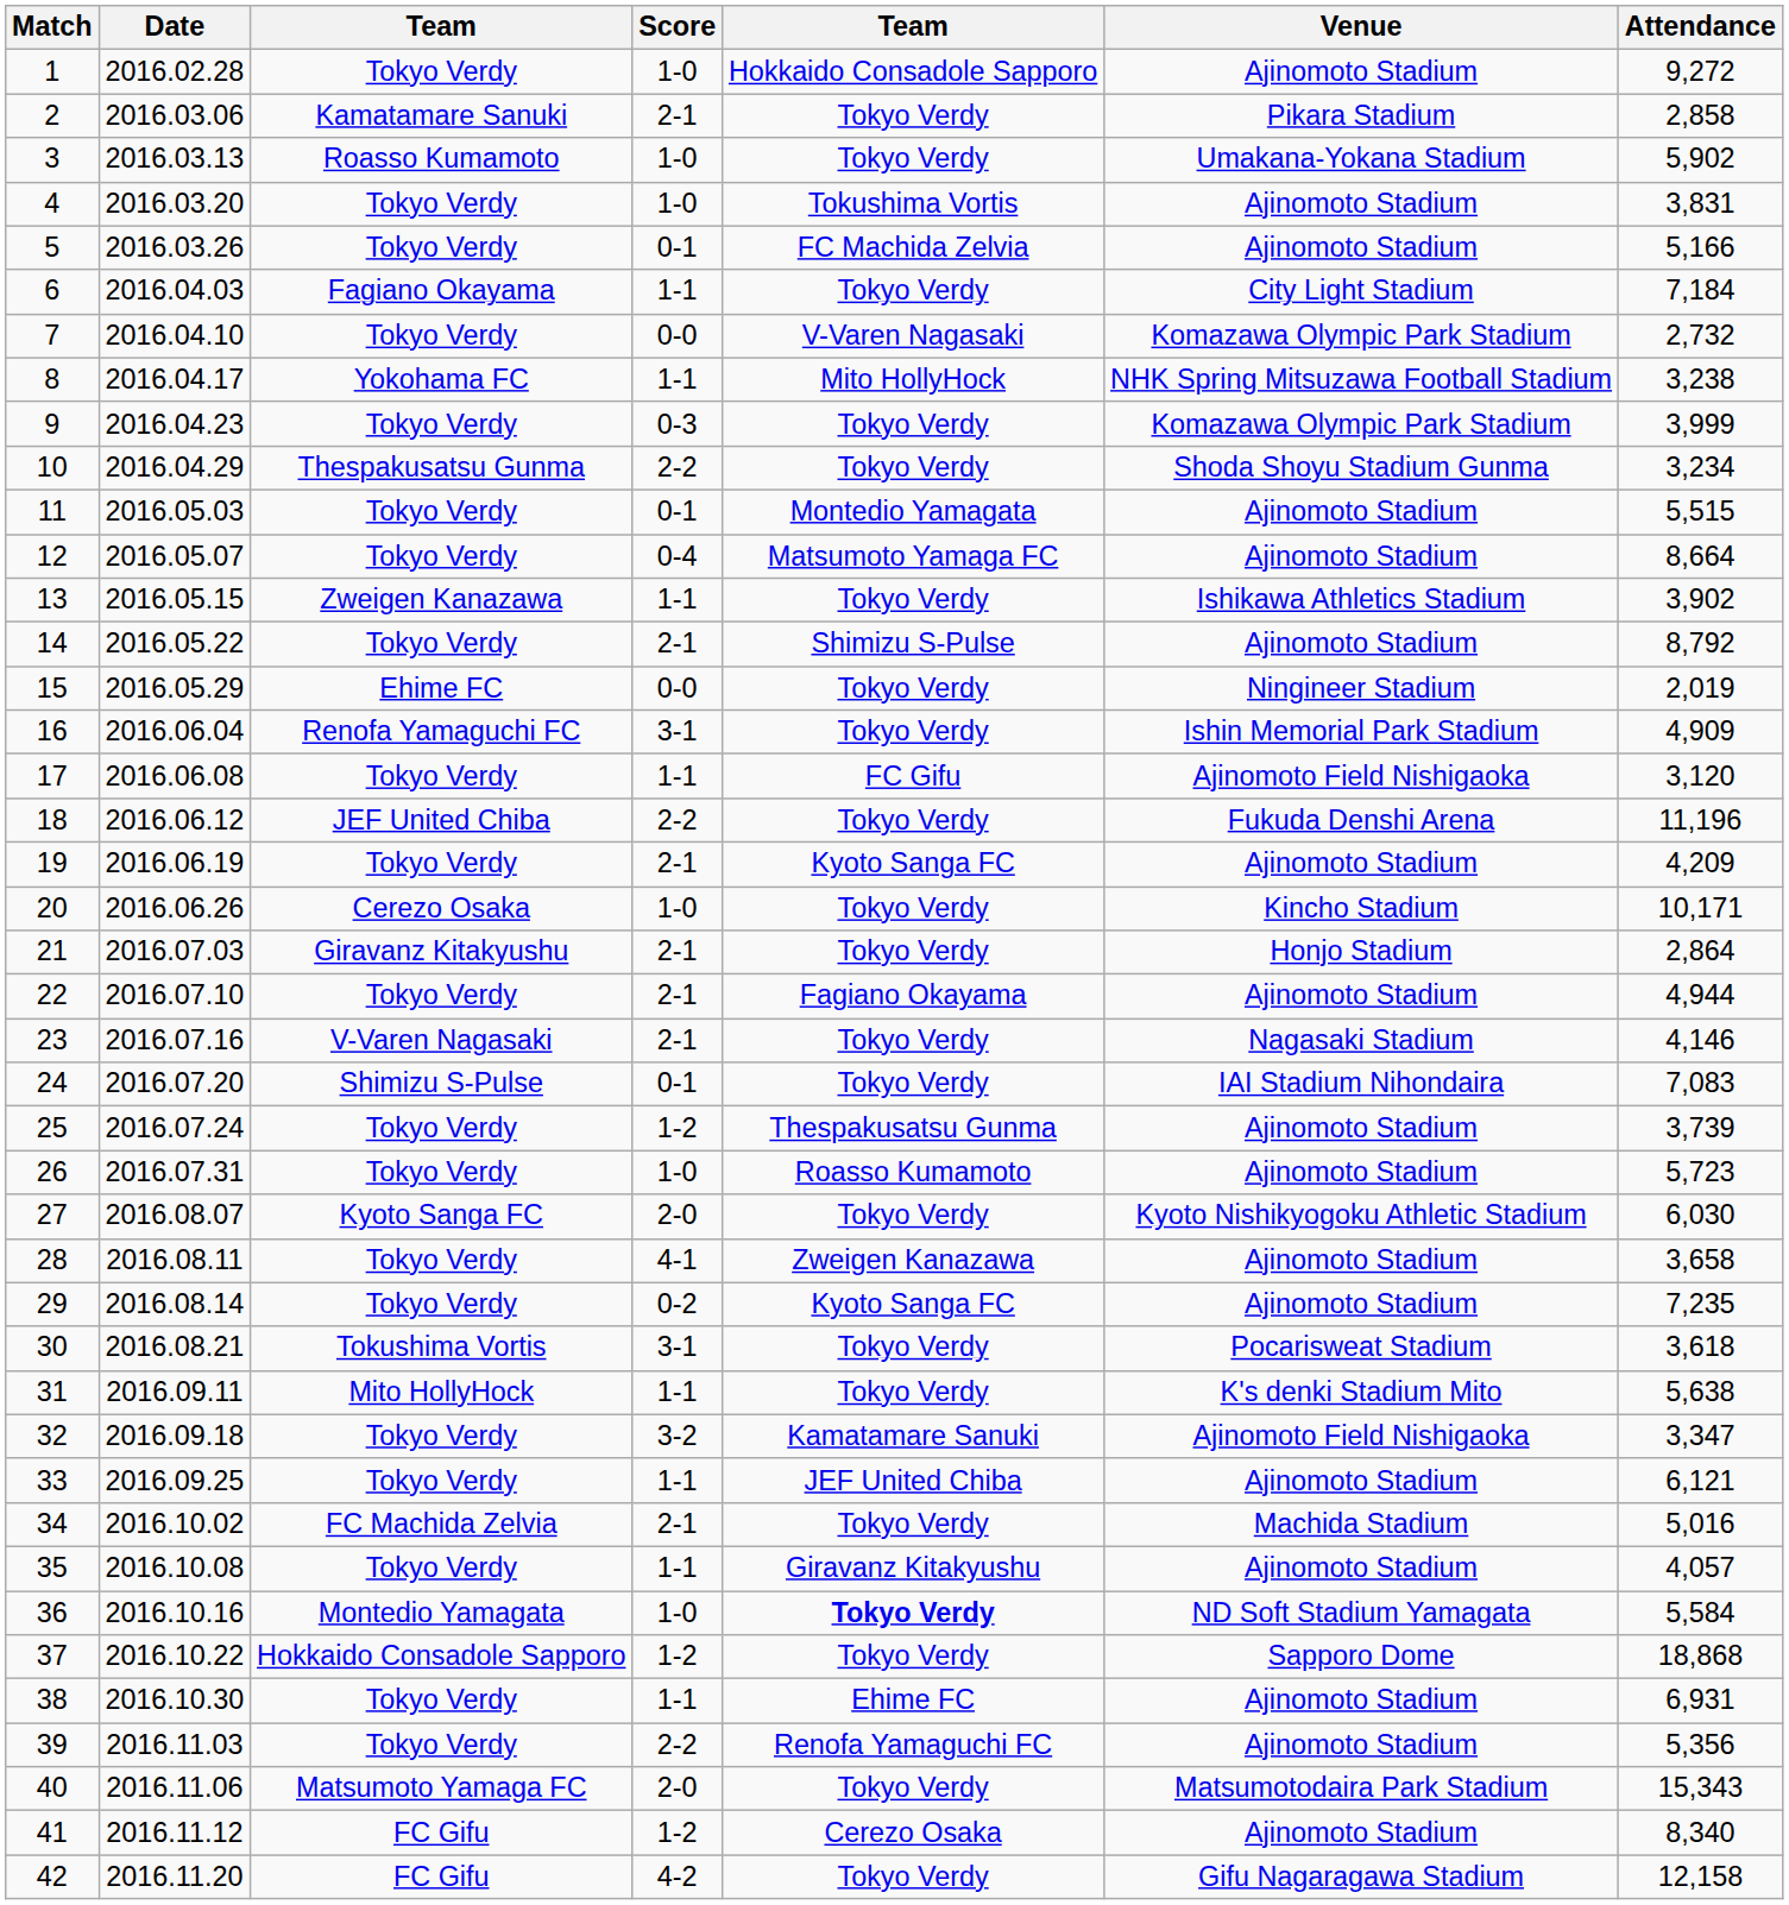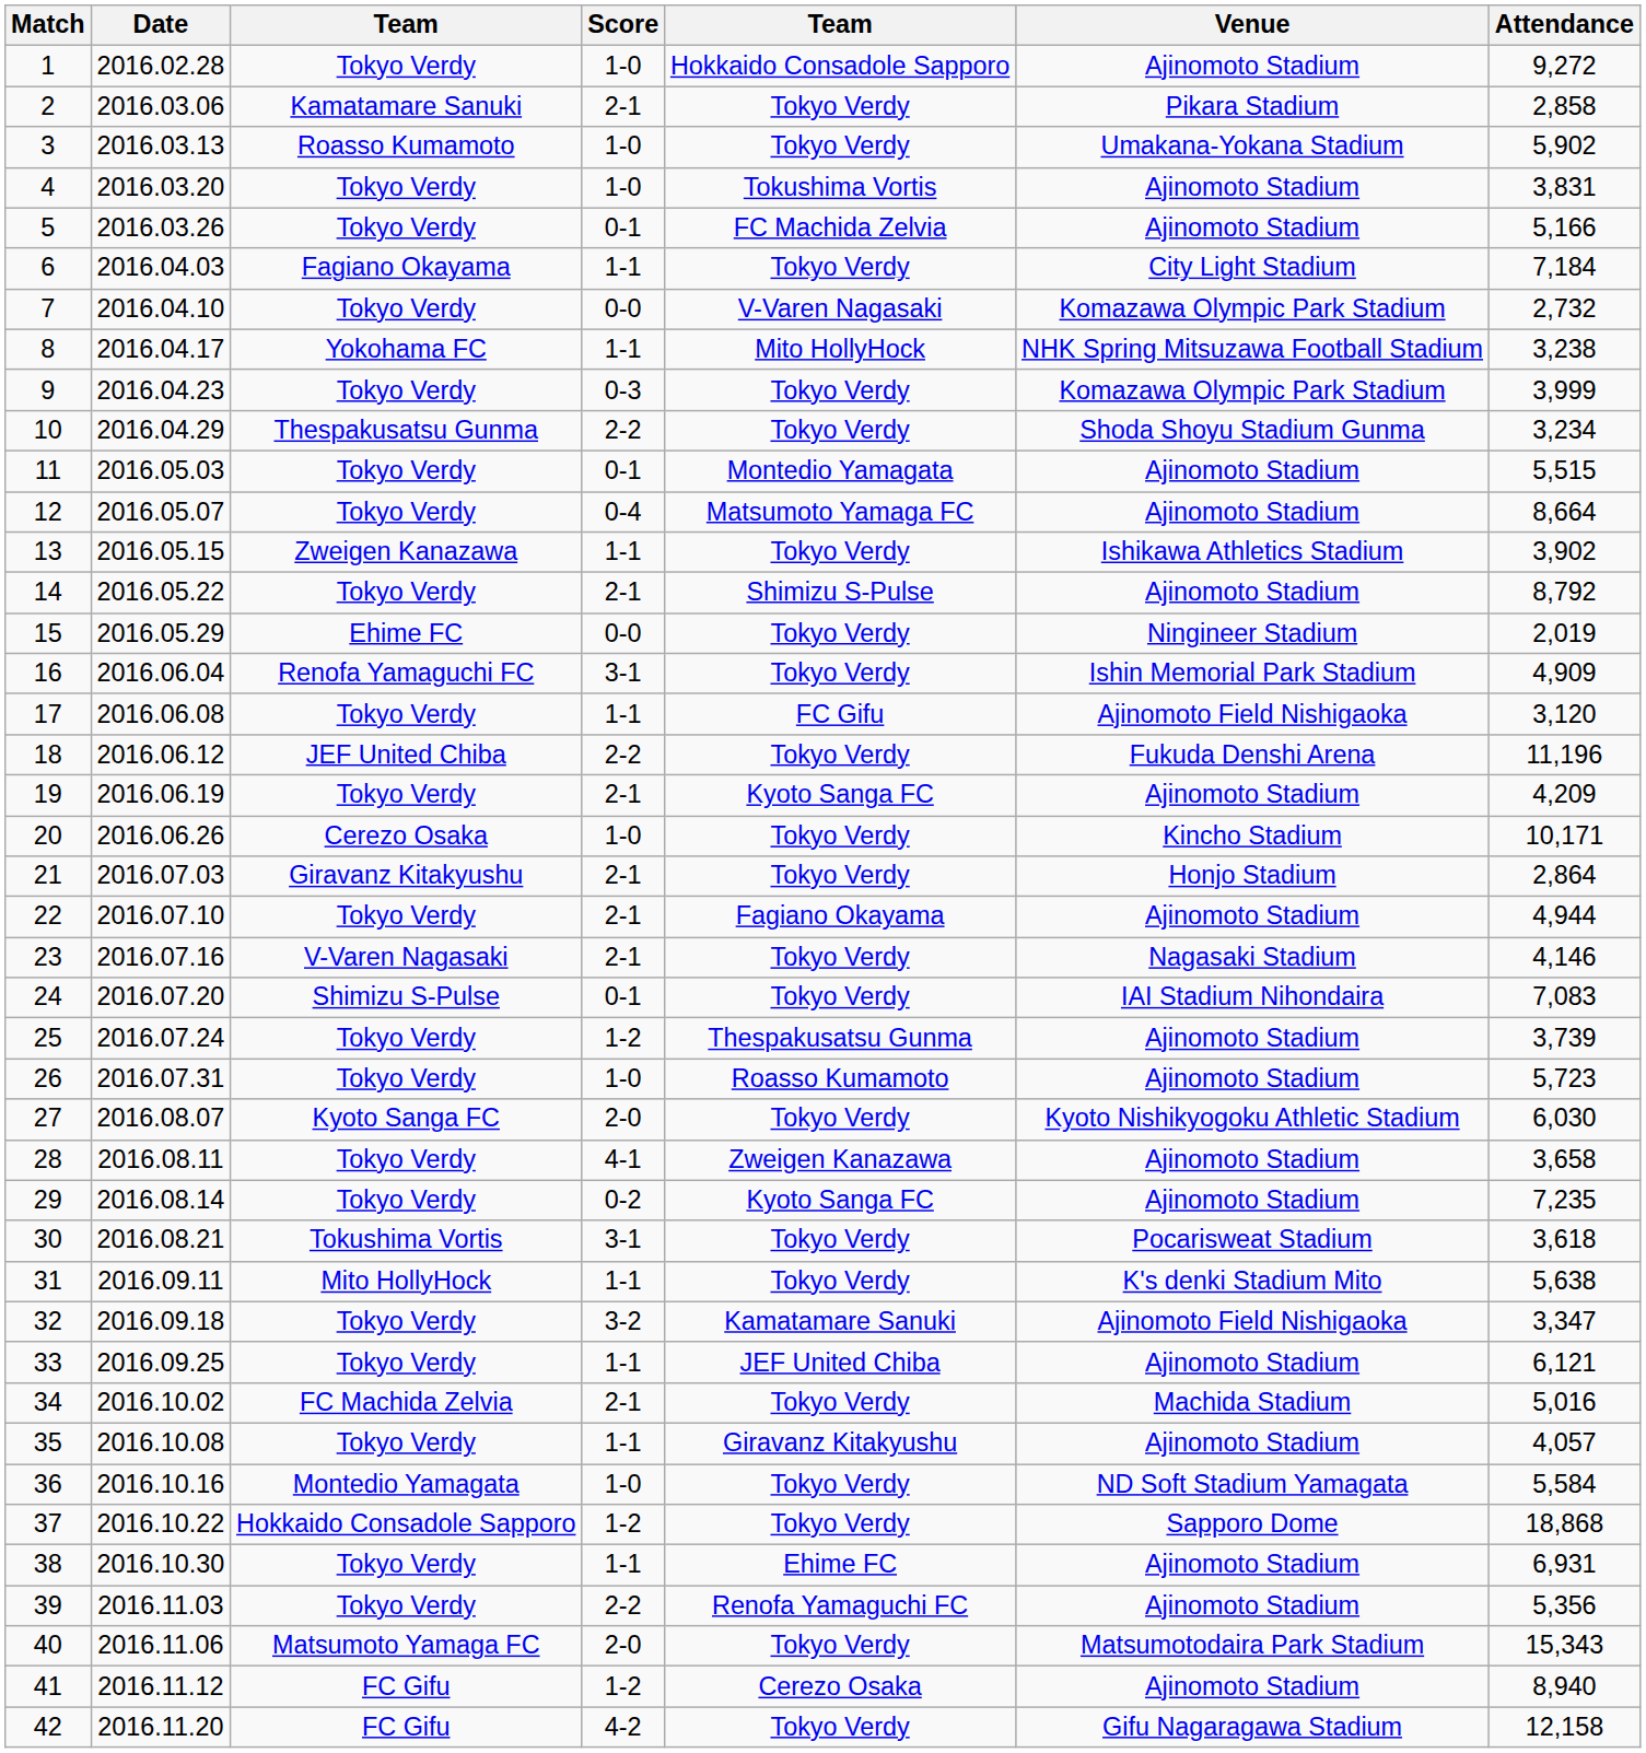 <table class="wikitable" style="text-align:center;">
 <tr>
 <th>Match</th>
 <th>Date</th>
 <th>Team</th>
 <th>Score</th>
 <th>Team</th>
 <th>Venue</th>
 <th>Attendance</th>
 </tr>
 <tr>
 <td>1</td>
 <td>2016.02.28</td>
 <td><a href='#'>Tokyo Verdy</a></td>
 <td>1-0</td>
 <td><a href='#'>Hokkaido Consadole Sapporo</a></td>
 <td><a href='#'>Ajinomoto Stadium</a></td>
 <td>9,272</td>
 </tr>
 <tr>
 <td>2</td>
 <td>2016.03.06</td>
 <td><a href='#'>Kamatamare Sanuki</a></td>
 <td>2-1</td>
 <td><a href='#'>Tokyo Verdy</a></td>
 <td><a href='#'>Pikara Stadium</a></td>
 <td>2,858</td>
 </tr>
 <tr>
 <td>3</td>
 <td>2016.03.13</td>
 <td><a href='#'>Roasso Kumamoto</a></td>
 <td>1-0</td>
 <td><a href='#'>Tokyo Verdy</a></td>
 <td><a href='#'>Umakana-Yokana Stadium</a></td>
 <td>5,902</td>
 </tr>
 <tr>
 <td>4</td>
 <td>2016.03.20</td>
 <td><a href='#'>Tokyo Verdy</a></td>
 <td>1-0</td>
 <td><a href='#'>Tokushima Vortis</a></td>
 <td><a href='#'>Ajinomoto Stadium</a></td>
 <td>3,831</td>
 </tr>
 <tr>
 <td>5</td>
 <td>2016.03.26</td>
 <td><a href='#'>Tokyo Verdy</a></td>
 <td>0-1</td>
 <td><a href='#'>FC Machida Zelvia</a></td>
 <td><a href='#'>Ajinomoto Stadium</a></td>
 <td>5,166</td>
 </tr>
 <tr>
 <td>6</td>
 <td>2016.04.03</td>
 <td><a href='#'>Fagiano Okayama</a></td>
 <td>1-1</td>
 <td><a href='#'>Tokyo Verdy</a></td>
 <td><a href='#'>City Light Stadium</a></td>
 <td>7,184</td>
 </tr>
 <tr>
 <td>7</td>
 <td>2016.04.10</td>
 <td><a href='#'>Tokyo Verdy</a></td>
 <td>0-0</td>
 <td><a href='#'>V-Varen Nagasaki</a></td>
 <td><a href='#'>Komazawa Olympic Park Stadium</a></td>
 <td>2,732</td>
 </tr>
 <tr>
 <td>8</td>
 <td>2016.04.17</td>
 <td><a href='#'>Yokohama FC</a></td>
 <td>1-1</td>
 <td><a href='#'>Mito HollyHock</a></td>
 <td><a href='#'>NHK Spring Mitsuzawa Football Stadium</a></td>
 <td>3,238</td>
 </tr>
 <tr>
 <td>9</td>
 <td>2016.04.23</td>
 <td><a href='#'>Tokyo Verdy</a></td>
 <td>0-3</td>
 <td><a href='#'>Tokyo Verdy</a></td>
 <td><a href='#'>Komazawa Olympic Park Stadium</a></td>
 <td>3,999</td>
 </tr>
 <tr>
 <td>10</td>
 <td>2016.04.29</td>
 <td><a href='#'>Thespakusatsu Gunma</a></td>
 <td>2-2</td>
 <td><a href='#'>Tokyo Verdy</a></td>
 <td><a href='#'>Shoda Shoyu Stadium Gunma</a></td>
 <td>3,234</td>
 </tr>
 <tr>
 <td>11</td>
 <td>2016.05.03</td>
 <td><a href='#'>Tokyo Verdy</a></td>
 <td>0-1</td>
 <td><a href='#'>Montedio Yamagata</a></td>
 <td><a href='#'>Ajinomoto Stadium</a></td>
 <td>5,515</td>
 </tr>
 <tr>
 <td>12</td>
 <td>2016.05.07</td>
 <td><a href='#'>Tokyo Verdy</a></td>
 <td>0-4</td>
 <td><a href='#'>Matsumoto Yamaga FC</a></td>
 <td><a href='#'>Ajinomoto Stadium</a></td>
 <td>8,664</td>
 </tr>
 <tr>
 <td>13</td>
 <td>2016.05.15</td>
 <td><a href='#'>Zweigen Kanazawa</a></td>
 <td>1-1</td>
 <td><a href='#'>Tokyo Verdy</a></td>
 <td><a href='#'>Ishikawa Athletics Stadium</a></td>
 <td>3,902</td>
 </tr>
 <tr>
 <td>14</td>
 <td>2016.05.22</td>
 <td><a href='#'>Tokyo Verdy</a></td>
 <td>2-1</td>
 <td><a href='#'>Shimizu S-Pulse</a></td>
 <td><a href='#'>Ajinomoto Stadium</a></td>
 <td>8,792</td>
 </tr>
 <tr>
 <td>15</td>
 <td>2016.05.29</td>
 <td><a href='#'>Ehime FC</a></td>
 <td>0-0</td>
 <td><a href='#'>Tokyo Verdy</a></td>
 <td><a href='#'>Ningineer Stadium</a></td>
 <td>2,019</td>
 </tr>
 <tr>
 <td>16</td>
 <td>2016.06.04</td>
 <td><a href='#'>Renofa Yamaguchi FC</a></td>
 <td>3-1</td>
 <td><a href='#'>Tokyo Verdy</a></td>
 <td><a href='#'>Ishin Memorial Park Stadium</a></td>
 <td>4,909</td>
 </tr>
 <tr>
 <td>17</td>
 <td>2016.06.08</td>
 <td><a href='#'>Tokyo Verdy</a></td>
 <td>1-1</td>
 <td><a href='#'>FC Gifu</a></td>
 <td><a href='#'>Ajinomoto Field Nishigaoka</a></td>
 <td>3,120</td>
 </tr>
 <tr>
 <td>18</td>
 <td>2016.06.12</td>
 <td><a href='#'>JEF United Chiba</a></td>
 <td>2-2</td>
 <td><a href='#'>Tokyo Verdy</a></td>
 <td><a href='#'>Fukuda Denshi Arena</a></td>
 <td>11,196</td>
 </tr>
 <tr>
 <td>19</td>
 <td>2016.06.19</td>
 <td><a href='#'>Tokyo Verdy</a></td>
 <td>2-1</td>
 <td><a href='#'>Kyoto Sanga FC</a></td>
 <td><a href='#'>Ajinomoto Stadium</a></td>
 <td>4,209</td>
 </tr>
 <tr>
 <td>20</td>
 <td>2016.06.26</td>
 <td><a href='#'>Cerezo Osaka</a></td>
 <td>1-0</td>
 <td><a href='#'>Tokyo Verdy</a></td>
 <td><a href='#'>Kincho Stadium</a></td>
 <td>10,171</td>
 </tr>
 <tr>
 <td>21</td>
 <td>2016.07.03</td>
 <td><a href='#'>Giravanz Kitakyushu</a></td>
 <td>2-1</td>
 <td><a href='#'>Tokyo Verdy</a></td>
 <td><a href='#'>Honjo Stadium</a></td>
 <td>2,864</td>
 </tr>
 <tr>
 <td>22</td>
 <td>2016.07.10</td>
 <td><a href='#'>Tokyo Verdy</a></td>
 <td>2-1</td>
 <td><a href='#'>Fagiano Okayama</a></td>
 <td><a href='#'>Ajinomoto Stadium</a></td>
 <td>4,944</td>
 </tr>
 <tr>
 <td>23</td>
 <td>2016.07.16</td>
 <td><a href='#'>V-Varen Nagasaki</a></td>
 <td>2-1</td>
 <td><a href='#'>Tokyo Verdy</a></td>
 <td><a href='#'>Nagasaki Stadium</a></td>
 <td>4,146</td>
 </tr>
 <tr>
 <td>24</td>
 <td>2016.07.20</td>
 <td><a href='#'>Shimizu S-Pulse</a></td>
 <td>0-1</td>
 <td><a href='#'>Tokyo Verdy</a></td>
 <td><a href='#'>IAI Stadium Nihondaira</a></td>
 <td>7,083</td>
 </tr>
 <tr>
 <td>25</td>
 <td>2016.07.24</td>
 <td><a href='#'>Tokyo Verdy</a></td>
 <td>1-2</td>
 <td><a href='#'>Thespakusatsu Gunma</a></td>
 <td><a href='#'>Ajinomoto Stadium</a></td>
 <td>3,739</td>
 </tr>
 <tr>
 <td>26</td>
 <td>2016.07.31</td>
 <td><a href='#'>Tokyo Verdy</a></td>
 <td>1-0</td>
 <td><a href='#'>Roasso Kumamoto</a></td>
 <td><a href='#'>Ajinomoto Stadium</a></td>
 <td>5,723</td>
 </tr>
 <tr>
 <td>27</td>
 <td>2016.08.07</td>
 <td><a href='#'>Kyoto Sanga FC</a></td>
 <td>2-0</td>
 <td><a href='#'>Tokyo Verdy</a></td>
 <td><a href='#'>Kyoto Nishikyogoku Athletic Stadium</a></td>
 <td>6,030</td>
 </tr>
 <tr>
 <td>28</td>
 <td>2016.08.11</td>
 <td><a href='#'>Tokyo Verdy</a></td>
 <td>4-1</td>
 <td><a href='#'>Zweigen Kanazawa</a></td>
 <td><a href='#'>Ajinomoto Stadium</a></td>
 <td>3,658</td>
 </tr>
 <tr>
 <td>29</td>
 <td>2016.08.14</td>
 <td><a href='#'>Tokyo Verdy</a></td>
 <td>0-2</td>
 <td><a href='#'>Kyoto Sanga FC</a></td>
 <td><a href='#'>Ajinomoto Stadium</a></td>
 <td>7,235</td>
 </tr>
 <tr>
 <td>30</td>
 <td>2016.08.21</td>
 <td><a href='#'>Tokushima Vortis</a></td>
 <td>3-1</td>
 <td><a href='#'>Tokyo Verdy</a></td>
 <td><a href='#'>Pocarisweat Stadium</a></td>
 <td>3,618</td>
 </tr>
 <tr>
 <td>31</td>
 <td>2016.09.11</td>
 <td><a href='#'>Mito HollyHock</a></td>
 <td>1-1</td>
 <td><a href='#'>Tokyo Verdy</a></td>
 <td><a href='#'>K's denki Stadium Mito</a></td>
 <td>5,638</td>
 </tr>
 <tr>
 <td>32</td>
 <td>2016.09.18</td>
 <td><a href='#'>Tokyo Verdy</a></td>
 <td>3-2</td>
 <td><a href='#'>Kamatamare Sanuki</a></td>
 <td><a href='#'>Ajinomoto Field Nishigaoka</a></td>
 <td>3,347</td>
 </tr>
 <tr>
 <td>33</td>
 <td>2016.09.25</td>
 <td><a href='#'>Tokyo Verdy</a></td>
 <td>1-1</td>
 <td><a href='#'>JEF United Chiba</a></td>
 <td><a href='#'>Ajinomoto Stadium</a></td>
 <td>6,121</td>
 </tr>
 <tr>
 <td>34</td>
 <td>2016.10.02</td>
 <td><a href='#'>FC Machida Zelvia</a></td>
 <td>2-1</td>
 <td><a href='#'>Tokyo Verdy</a></td>
 <td><a href='#'>Machida Stadium</a></td>
 <td>5,016</td>
 </tr>
 <tr>
 <td>35</td>
 <td>2016.10.08</td>
 <td><a href='#'>Tokyo Verdy</a></td>
 <td>1-1</td>
 <td><a href='#'>Giravanz Kitakyushu</a></td>
 <td><a href='#'>Ajinomoto Stadium</a></td>
 <td>4,057</td>
 </tr>
 <tr>
 <td>36</td>
 <td>2016.10.16</td>
 <td><a href='#'>Montedio Yamagata</a></td>
 <td>1-0</td>
-<td><strong><a href='#'>Tokyo Verdy</a></strong></td>
+<td><a href='#'>Tokyo Verdy</a></td>
 <td><a href='#'>ND Soft Stadium Yamagata</a></td>
 <td>5,584</td>
 </tr>
 <tr>
 <td>37</td>
 <td>2016.10.22</td>
 <td><a href='#'>Hokkaido Consadole Sapporo</a></td>
 <td>1-2</td>
 <td><a href='#'>Tokyo Verdy</a></td>
 <td><a href='#'>Sapporo Dome</a></td>
 <td>18,868</td>
 </tr>
 <tr>
 <td>38</td>
 <td>2016.10.30</td>
 <td><a href='#'>Tokyo Verdy</a></td>
 <td>1-1</td>
 <td><a href='#'>Ehime FC</a></td>
 <td><a href='#'>Ajinomoto Stadium</a></td>
 <td>6,931</td>
 </tr>
 <tr>
 <td>39</td>
 <td>2016.11.03</td>
 <td><a href='#'>Tokyo Verdy</a></td>
 <td>2-2</td>
 <td><a href='#'>Renofa Yamaguchi FC</a></td>
 <td><a href='#'>Ajinomoto Stadium</a></td>
 <td>5,356</td>
 </tr>
 <tr>
 <td>40</td>
 <td>2016.11.06</td>
 <td><a href='#'>Matsumoto Yamaga FC</a></td>
 <td>2-0</td>
 <td><a href='#'>Tokyo Verdy</a></td>
 <td><a href='#'>Matsumotodaira Park Stadium</a></td>
 <td>15,343</td>
 </tr>
 <tr>
 <td>41</td>
 <td>2016.11.12</td>
 <td><a href='#'>FC Gifu</a></td>
 <td>1-2</td>
 <td><a href='#'>Cerezo Osaka</a></td>
 <td><a href='#'>Ajinomoto Stadium</a></td>
-<td>8,340</td>
+<td>8,940</td>
 </tr>
 <tr>
 <td>42</td>
 <td>2016.11.20</td>
 <td><a href='#'>FC Gifu</a></td>
 <td>4-2</td>
 <td><a href='#'>Tokyo Verdy</a></td>
 <td><a href='#'>Gifu Nagaragawa Stadium</a></td>
 <td>12,158</td>
 </tr>
 </table>
